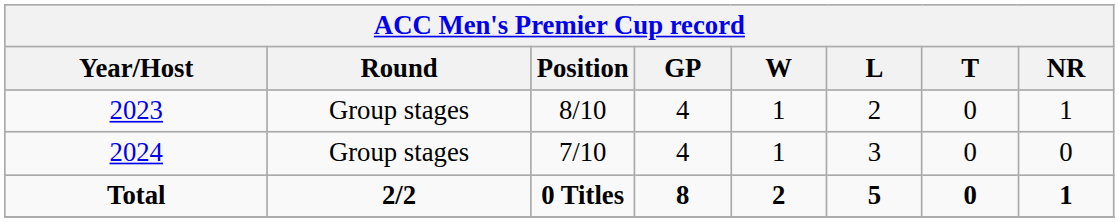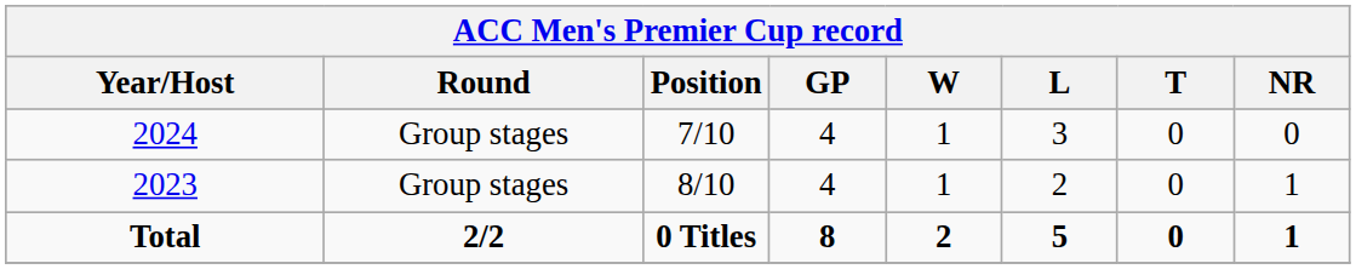 <table class="wikitable" style="text-align: center;">
 <tr>
 <th colspan=8><a href='#'>ACC Men's Premier Cup record</a></th>
 </tr>
 <tr>
 <th width=150>Year/Host</th>
 <th width=150>Round</th>
 <th width=50>Position</th>
 <th width=50>GP</th>
 <th width=50>W</th>
 <th width=50>L</th>
 <th width=50>T</th>
 <th width=50>NR</th>
 </tr>
 <tr>
+<td> <a href='#'>2024</a></td>
+<td>Group stages</td>
+<td>7/10</td>
+<td>4</td>
+<td>1</td>
+<td>3</td>
+<td>0</td>
+<td>0</td>
+</tr>
+<tr>
 <td> <a href='#'>2023</a></td>
 <td>Group stages</td>
 <td>8/10</td>
 <td>4</td>
 <td>1</td>
 <td>2</td>
 <td>0</td>
 <td>1</td>
-</tr>
-<tr>
-<td> <a href='#'>2024</a></td>
-<td>Group stages</td>
-<td>7/10</td>
-<td>4</td>
-<td>1</td>
-<td>3</td>
-<td>0</td>
-<td>0</td>
 </tr>
 <tr>
 <td><strong>Total</strong></td>
 <td><strong>2/2</strong></td>
 <td><strong>0 Titles</strong></td>
 <td><strong>8</strong></td>
 <td><strong>2</strong></td>
 <td><strong>5</strong></td>
 <td><strong>0</strong></td>
 <td><strong>1</strong></td>
 </tr>
 <tr>
 </tr>
 </table>
